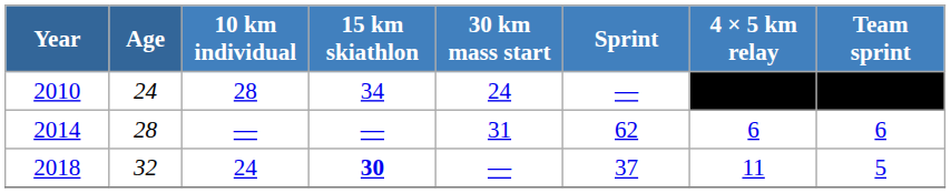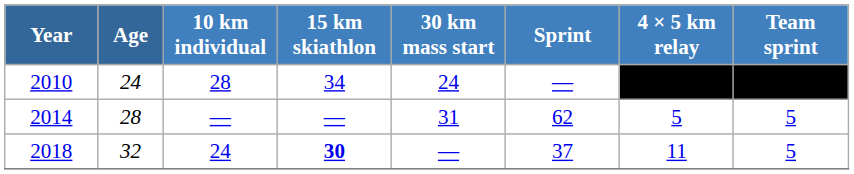 <table class="wikitable" style="font-size:95%; text-align:center; border:grey solid 1px; border-collapse:collapse; background:#ffffff;">
 <tr>
 <th style="background-color:#369; color:white; width:60px;"> Year </th>
 <th style="background-color:#369; color:white; width:40px;"> Age </th>
 <th style="background-color:#4180be; color:white; width:75px;"> 10 km <br> individual </th>
 <th style="background-color:#4180be; color:white; width:75px;"> 15 km <br> skiathlon </th>
 <th style="background-color:#4180be; color:white; width:75px;"> 30 km <br> mass start </th>
 <th style="background-color:#4180be; color:white; width:75px;"> Sprint </th>
 <th style="background-color:#4180be; color:white; width:75px;"> 4 × 5 km <br> relay </th>
 <th style="background-color:#4180be; color:white; width:75px;"> Team <br> sprint </th>
 </tr>
 <tr>
 <td><a href='#'>2010</a></td>
 <td><em>24</em></td>
 <td><a href='#'>28</a></td>
 <td><a href='#'>34</a></td>
 <td><a href='#'>24</a></td>
 <td><a href='#'>—</a></td>
 <td style="background:#000; color:#fff;"><a href='#'><span></span></a></td>
 <td style="background:#000; color:#fff;"><a href='#'><span></span></a></td>
 </tr>
 <tr>
 <td><a href='#'>2014</a></td>
 <td><em>28</em></td>
 <td><a href='#'>—</a></td>
 <td><a href='#'>—</a></td>
 <td><a href='#'>31</a></td>
 <td><a href='#'>62</a></td>
-<td><a href='#'>6</a></td>
-<td><a href='#'>6</a></td>
+<td><a href='#'>5</a></td>
+<td><a href='#'>5</a></td>
 </tr>
 <tr>
 <td><a href='#'>2018</a></td>
 <td><em>32</em></td>
 <td><a href='#'>24</a></td>
 <td><strong><a href='#'>30</a></strong></td>
 <td><a href='#'>—</a></td>
 <td><a href='#'>37</a></td>
 <td><a href='#'>11</a></td>
 <td><a href='#'>5</a></td>
 </tr>
 <tr>
 </tr>
 </table>
